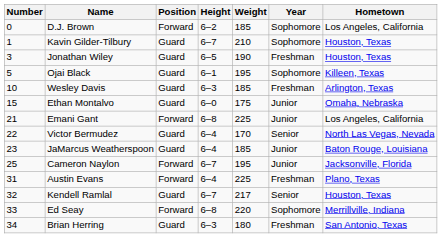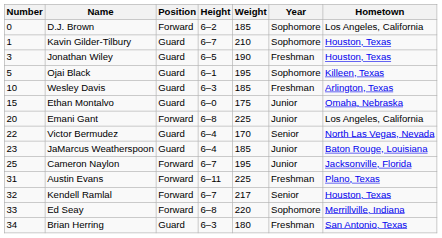 <table class="wikitable">
 <tr>
 <th>Number</th>
 <th>Name</th>
 <th>Position</th>
 <th>Height</th>
 <th>Weight</th>
 <th>Year</th>
 <th>Hometown</th>
 </tr>
 <tr>
 <td>0</td>
 <td>D.J. Brown</td>
 <td>Forward</td>
 <td>6–2</td>
 <td>185</td>
 <td>Sophomore</td>
 <td>Los Angeles, California</td>
 </tr>
 <tr>
 <td>1</td>
 <td>Kavin Gilder-Tilbury</td>
 <td>Guard</td>
 <td>6–7</td>
 <td>210</td>
 <td>Sophomore</td>
 <td><a href='#'>Houston, Texas</a></td>
 </tr>
 <tr>
 <td>3</td>
 <td>Jonathan Wiley</td>
 <td>Guard</td>
 <td>6–5</td>
 <td>190</td>
 <td>Freshman</td>
 <td><a href='#'>Houston, Texas</a></td>
 </tr>
 <tr>
 <td>5</td>
 <td>Ojai Black</td>
 <td>Guard</td>
 <td>6–1</td>
 <td>195</td>
 <td>Sophomore</td>
 <td><a href='#'>Killeen, Texas</a></td>
 </tr>
 <tr>
 <td>10</td>
 <td>Wesley Davis</td>
 <td>Guard</td>
 <td>6–3</td>
 <td>185</td>
 <td>Freshman</td>
 <td><a href='#'>Arlington, Texas</a></td>
 </tr>
 <tr>
 <td>15</td>
 <td>Ethan Montalvo</td>
 <td>Guard</td>
 <td>6–0</td>
 <td>175</td>
 <td>Junior</td>
 <td><a href='#'>Omaha, Nebraska</a></td>
 </tr>
 <tr>
-<td>21</td>
+<td>20</td>
 <td>Emani Gant</td>
 <td>Forward</td>
 <td>6–8</td>
 <td>225</td>
 <td>Junior</td>
 <td>Los Angeles, California</td>
 </tr>
 <tr>
 <td>22</td>
 <td>Victor Bermudez</td>
 <td>Guard</td>
 <td>6–4</td>
 <td>170</td>
 <td>Senior</td>
 <td><a href='#'>North Las Vegas, Nevada</a></td>
 </tr>
 <tr>
 <td>23</td>
 <td>JaMarcus Weatherspoon</td>
 <td>Guard</td>
 <td>6–4</td>
 <td>185</td>
 <td>Junior</td>
 <td><a href='#'>Baton Rouge, Louisiana</a></td>
 </tr>
 <tr>
 <td>25</td>
 <td>Cameron Naylon</td>
 <td>Forward</td>
 <td>6–7</td>
 <td>195</td>
 <td>Junior</td>
 <td><a href='#'>Jacksonville, Florida</a></td>
 </tr>
 <tr>
 <td>31</td>
 <td>Austin Evans</td>
 <td>Forward</td>
-<td>6–4</td>
+<td>6–11</td>
 <td>225</td>
 <td>Freshman</td>
 <td><a href='#'>Plano, Texas</a></td>
 </tr>
 <tr>
 <td>32</td>
 <td>Kendell Ramlal</td>
-<td>Guard</td>
+<td>Forward</td>
 <td>6–7</td>
 <td>217</td>
 <td>Senior</td>
 <td><a href='#'>Houston, Texas</a></td>
 </tr>
 <tr>
 <td>33</td>
 <td>Ed Seay</td>
 <td>Forward</td>
 <td>6–8</td>
 <td>220</td>
 <td>Sophomore</td>
 <td><a href='#'>Merrillville, Indiana</a></td>
 </tr>
 <tr>
 <td>34</td>
 <td>Brian Herring</td>
 <td>Guard</td>
 <td>6–3</td>
 <td>180</td>
 <td>Freshman</td>
 <td><a href='#'>San Antonio, Texas</a></td>
 </tr>
 </table>
